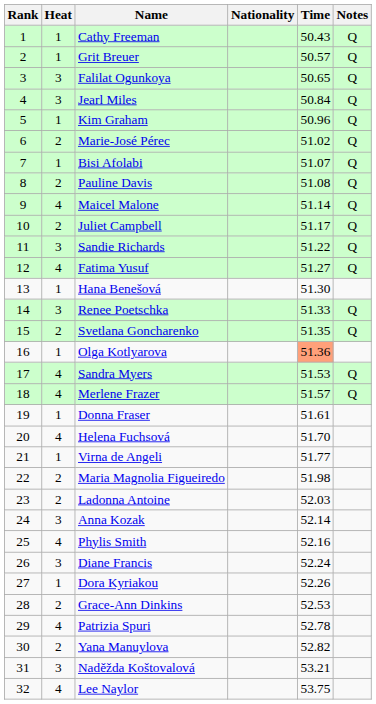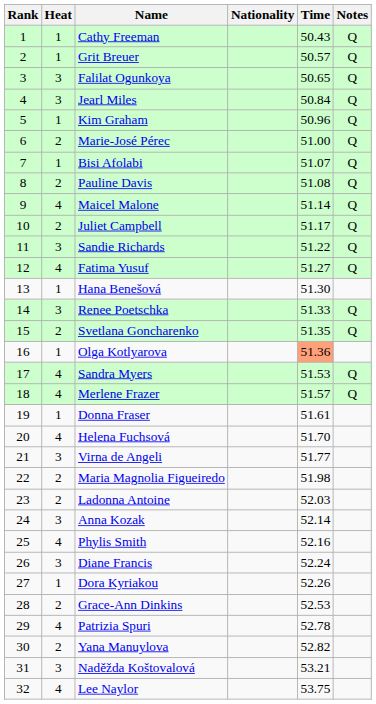 <table class="wikitable sortable" style="text-align:center">
 <tr>
 <th>Rank</th>
 <th>Heat</th>
 <th>Name</th>
 <th>Nationality</th>
 <th>Time</th>
 <th>Notes</th>
 </tr>
 <tr bgcolor=ccffcc>
 <td>1</td>
 <td>1</td>
 <td align=left><a href='#'>Cathy Freeman</a></td>
 <td align=left></td>
 <td>50.43</td>
 <td>Q</td>
 </tr>
 <tr bgcolor=ccffcc>
 <td>2</td>
 <td>1</td>
 <td align=left><a href='#'>Grit Breuer</a></td>
 <td align=left></td>
 <td>50.57</td>
 <td>Q</td>
 </tr>
 <tr bgcolor=ccffcc>
 <td>3</td>
 <td>3</td>
 <td align=left><a href='#'>Falilat Ogunkoya</a></td>
 <td align=left></td>
 <td>50.65</td>
 <td>Q</td>
 </tr>
 <tr bgcolor=ccffcc>
 <td>4</td>
 <td>3</td>
 <td align=left><a href='#'>Jearl Miles</a></td>
 <td align=left></td>
 <td>50.84</td>
 <td>Q</td>
 </tr>
 <tr bgcolor=ccffcc>
 <td>5</td>
 <td>1</td>
 <td align=left><a href='#'>Kim Graham</a></td>
 <td align=left></td>
 <td>50.96</td>
 <td>Q</td>
 </tr>
 <tr bgcolor=ccffcc>
 <td>6</td>
 <td>2</td>
 <td align=left><a href='#'>Marie-José Pérec</a></td>
 <td align=left></td>
-<td>51.02</td>
+<td>51.00</td>
 <td>Q</td>
 </tr>
 <tr bgcolor=ccffcc>
 <td>7</td>
 <td>1</td>
 <td align=left><a href='#'>Bisi Afolabi</a></td>
 <td align=left></td>
 <td>51.07</td>
 <td>Q</td>
 </tr>
 <tr bgcolor=ccffcc>
 <td>8</td>
 <td>2</td>
 <td align=left><a href='#'>Pauline Davis</a></td>
 <td align=left></td>
 <td>51.08</td>
 <td>Q</td>
 </tr>
 <tr bgcolor=ccffcc>
 <td>9</td>
 <td>4</td>
 <td align=left><a href='#'>Maicel Malone</a></td>
 <td align=left></td>
 <td>51.14</td>
 <td>Q</td>
 </tr>
 <tr bgcolor=ccffcc>
 <td>10</td>
 <td>2</td>
 <td align=left><a href='#'>Juliet Campbell</a></td>
 <td align=left></td>
 <td>51.17</td>
 <td>Q</td>
 </tr>
 <tr bgcolor=ccffcc>
 <td>11</td>
 <td>3</td>
 <td align=left><a href='#'>Sandie Richards</a></td>
 <td align=left></td>
 <td>51.22</td>
 <td>Q</td>
 </tr>
 <tr bgcolor=ccffcc>
 <td>12</td>
 <td>4</td>
 <td align=left><a href='#'>Fatima Yusuf</a></td>
 <td align=left></td>
 <td>51.27</td>
 <td>Q</td>
 </tr>
 <tr>
 <td>13</td>
 <td>1</td>
 <td align=left><a href='#'>Hana Benešová</a></td>
 <td align=left></td>
 <td>51.30</td>
 <td></td>
 </tr>
 <tr bgcolor=ccffcc>
 <td>14</td>
 <td>3</td>
 <td align=left><a href='#'>Renee Poetschka</a></td>
 <td align=left></td>
 <td>51.33</td>
 <td>Q</td>
 </tr>
 <tr bgcolor=ccffcc>
 <td>15</td>
 <td>2</td>
 <td align=left><a href='#'>Svetlana Goncharenko</a></td>
 <td align=left></td>
 <td>51.35</td>
 <td>Q</td>
 </tr>
 <tr>
 <td>16</td>
 <td>1</td>
 <td align=left><a href='#'>Olga Kotlyarova</a></td>
 <td align=left></td>
 <td style="background: lightsalmon;">51.36</td>
 <td></td>
 </tr>
 <tr bgcolor=ccffcc>
 <td>17</td>
 <td>4</td>
 <td align=left><a href='#'>Sandra Myers</a></td>
 <td align=left></td>
 <td>51.53</td>
 <td>Q</td>
 </tr>
 <tr bgcolor=ccffcc>
 <td>18</td>
 <td>4</td>
 <td align=left><a href='#'>Merlene Frazer</a></td>
 <td align=left></td>
 <td>51.57</td>
 <td>Q</td>
 </tr>
 <tr>
 <td>19</td>
 <td>1</td>
 <td align=left><a href='#'>Donna Fraser</a></td>
 <td align=left></td>
 <td>51.61</td>
 <td></td>
 </tr>
 <tr>
 <td>20</td>
 <td>4</td>
 <td align=left><a href='#'>Helena Fuchsová</a></td>
 <td align=left></td>
 <td>51.70</td>
 <td></td>
 </tr>
 <tr>
 <td>21</td>
-<td>1</td>
+<td>3</td>
 <td align=left><a href='#'>Virna de Angeli</a></td>
 <td align=left></td>
 <td>51.77</td>
 <td></td>
 </tr>
 <tr>
 <td>22</td>
 <td>2</td>
 <td align=left><a href='#'>Maria Magnolia Figueiredo</a></td>
 <td align=left></td>
 <td>51.98</td>
 <td></td>
 </tr>
 <tr>
 <td>23</td>
 <td>2</td>
 <td align=left><a href='#'>Ladonna Antoine</a></td>
 <td align=left></td>
 <td>52.03</td>
 <td></td>
 </tr>
 <tr>
 <td>24</td>
 <td>3</td>
 <td align=left><a href='#'>Anna Kozak</a></td>
 <td align=left></td>
 <td>52.14</td>
 <td></td>
 </tr>
 <tr>
 <td>25</td>
 <td>4</td>
 <td align=left><a href='#'>Phylis Smith</a></td>
 <td align=left></td>
 <td>52.16</td>
 <td></td>
 </tr>
 <tr>
 <td>26</td>
 <td>3</td>
 <td align=left><a href='#'>Diane Francis</a></td>
 <td align=left></td>
 <td>52.24</td>
 <td></td>
 </tr>
 <tr>
 <td>27</td>
 <td>1</td>
 <td align=left><a href='#'>Dora Kyriakou</a></td>
 <td align=left></td>
 <td>52.26</td>
 <td></td>
 </tr>
 <tr>
 <td>28</td>
 <td>2</td>
 <td align=left><a href='#'>Grace-Ann Dinkins</a></td>
 <td align=left></td>
 <td>52.53</td>
 <td></td>
 </tr>
 <tr>
 <td>29</td>
 <td>4</td>
 <td align=left><a href='#'>Patrizia Spuri</a></td>
 <td align=left></td>
 <td>52.78</td>
 <td></td>
 </tr>
 <tr>
 <td>30</td>
 <td>2</td>
 <td align=left><a href='#'>Yana Manuylova</a></td>
 <td align=left></td>
 <td>52.82</td>
 <td></td>
 </tr>
 <tr>
 <td>31</td>
 <td>3</td>
 <td align=left><a href='#'>Naděžda Koštovalová</a></td>
 <td align=left></td>
 <td>53.21</td>
 <td></td>
 </tr>
 <tr>
 <td>32</td>
 <td>4</td>
 <td align=left><a href='#'>Lee Naylor</a></td>
 <td align=left></td>
 <td>53.75</td>
 <td></td>
 </tr>
 </table>
